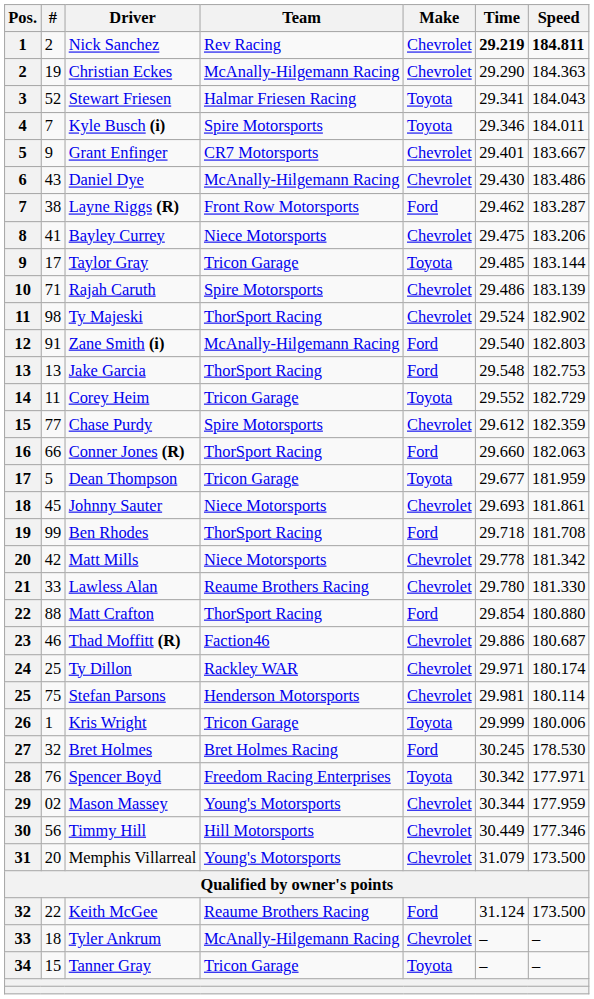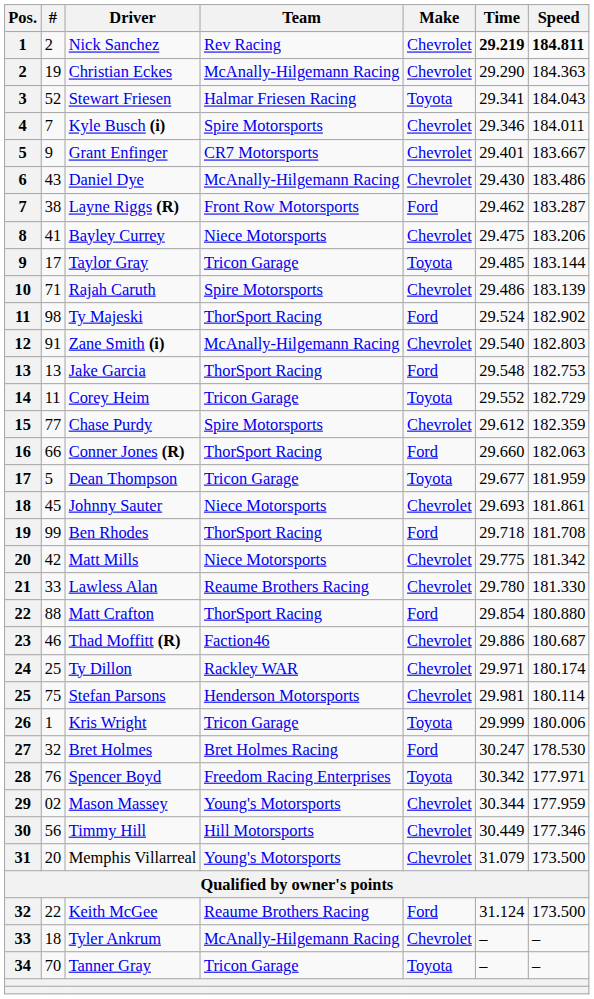 <table class="wikitable" style="font-size:95%">
 <tr>
 <th>Pos.</th>
 <th>#</th>
 <th>Driver</th>
 <th>Team</th>
 <th>Make</th>
 <th>Time</th>
 <th>Speed</th>
 </tr>
 <tr>
 <th>1</th>
 <td>2</td>
 <td><a href='#'>Nick Sanchez</a></td>
 <td><a href='#'>Rev Racing</a></td>
 <td><a href='#'>Chevrolet</a></td>
 <td><strong>29.219</strong></td>
 <td><strong>184.811</strong></td>
 </tr>
 <tr>
 <th>2</th>
 <td>19</td>
 <td><a href='#'>Christian Eckes</a></td>
 <td><a href='#'>McAnally-Hilgemann Racing</a></td>
 <td><a href='#'>Chevrolet</a></td>
 <td>29.290</td>
 <td>184.363</td>
 </tr>
 <tr>
 <th>3</th>
 <td>52</td>
 <td><a href='#'>Stewart Friesen</a></td>
 <td><a href='#'>Halmar Friesen Racing</a></td>
 <td><a href='#'>Toyota</a></td>
 <td>29.341</td>
 <td>184.043</td>
 </tr>
 <tr>
 <th>4</th>
 <td>7</td>
 <td><a href='#'>Kyle Busch</a> <strong>(i)</strong></td>
 <td><a href='#'>Spire Motorsports</a></td>
-<td><a href='#'>Toyota</a></td>
+<td><a href='#'>Chevrolet</a></td>
 <td>29.346</td>
 <td>184.011</td>
 </tr>
 <tr>
 <th>5</th>
 <td>9</td>
 <td><a href='#'>Grant Enfinger</a></td>
 <td><a href='#'>CR7 Motorsports</a></td>
 <td><a href='#'>Chevrolet</a></td>
 <td>29.401</td>
 <td>183.667</td>
 </tr>
 <tr>
 <th>6</th>
 <td>43</td>
 <td><a href='#'>Daniel Dye</a></td>
 <td><a href='#'>McAnally-Hilgemann Racing</a></td>
 <td><a href='#'>Chevrolet</a></td>
 <td>29.430</td>
 <td>183.486</td>
 </tr>
 <tr>
 <th>7</th>
 <td>38</td>
 <td><a href='#'>Layne Riggs</a> <strong>(R)</strong></td>
 <td><a href='#'>Front Row Motorsports</a></td>
 <td><a href='#'>Ford</a></td>
 <td>29.462</td>
 <td>183.287</td>
 </tr>
 <tr>
 <th>8</th>
 <td>41</td>
 <td><a href='#'>Bayley Currey</a></td>
 <td><a href='#'>Niece Motorsports</a></td>
 <td><a href='#'>Chevrolet</a></td>
 <td>29.475</td>
 <td>183.206</td>
 </tr>
 <tr>
 <th>9</th>
 <td>17</td>
 <td><a href='#'>Taylor Gray</a></td>
 <td><a href='#'>Tricon Garage</a></td>
 <td><a href='#'>Toyota</a></td>
 <td>29.485</td>
 <td>183.144</td>
 </tr>
 <tr>
 <th>10</th>
 <td>71</td>
 <td><a href='#'>Rajah Caruth</a></td>
 <td><a href='#'>Spire Motorsports</a></td>
 <td><a href='#'>Chevrolet</a></td>
 <td>29.486</td>
 <td>183.139</td>
 </tr>
 <tr>
 <th>11</th>
 <td>98</td>
 <td><a href='#'>Ty Majeski</a></td>
 <td><a href='#'>ThorSport Racing</a></td>
-<td><a href='#'>Chevrolet</a></td>
+<td><a href='#'>Ford</a></td>
 <td>29.524</td>
 <td>182.902</td>
 </tr>
 <tr>
 <th>12</th>
 <td>91</td>
 <td><a href='#'>Zane Smith</a> <strong>(i)</strong></td>
 <td><a href='#'>McAnally-Hilgemann Racing</a></td>
-<td><a href='#'>Ford</a></td>
+<td><a href='#'>Chevrolet</a></td>
 <td>29.540</td>
 <td>182.803</td>
 </tr>
 <tr>
 <th>13</th>
 <td>13</td>
 <td><a href='#'>Jake Garcia</a></td>
 <td><a href='#'>ThorSport Racing</a></td>
 <td><a href='#'>Ford</a></td>
 <td>29.548</td>
 <td>182.753</td>
 </tr>
 <tr>
 <th>14</th>
 <td>11</td>
 <td><a href='#'>Corey Heim</a></td>
 <td><a href='#'>Tricon Garage</a></td>
 <td><a href='#'>Toyota</a></td>
 <td>29.552</td>
 <td>182.729</td>
 </tr>
 <tr>
 <th>15</th>
 <td>77</td>
 <td><a href='#'>Chase Purdy</a></td>
 <td><a href='#'>Spire Motorsports</a></td>
 <td><a href='#'>Chevrolet</a></td>
 <td>29.612</td>
 <td>182.359</td>
 </tr>
 <tr>
 <th>16</th>
 <td>66</td>
 <td><a href='#'>Conner Jones</a> <strong>(R)</strong></td>
 <td><a href='#'>ThorSport Racing</a></td>
 <td><a href='#'>Ford</a></td>
 <td>29.660</td>
 <td>182.063</td>
 </tr>
 <tr>
 <th>17</th>
 <td>5</td>
 <td><a href='#'>Dean Thompson</a></td>
 <td><a href='#'>Tricon Garage</a></td>
 <td><a href='#'>Toyota</a></td>
 <td>29.677</td>
 <td>181.959</td>
 </tr>
 <tr>
 <th>18</th>
 <td>45</td>
 <td><a href='#'>Johnny Sauter</a></td>
 <td><a href='#'>Niece Motorsports</a></td>
 <td><a href='#'>Chevrolet</a></td>
 <td>29.693</td>
 <td>181.861</td>
 </tr>
 <tr>
 <th>19</th>
 <td>99</td>
 <td><a href='#'>Ben Rhodes</a></td>
 <td><a href='#'>ThorSport Racing</a></td>
 <td><a href='#'>Ford</a></td>
 <td>29.718</td>
 <td>181.708</td>
 </tr>
 <tr>
 <th>20</th>
 <td>42</td>
 <td><a href='#'>Matt Mills</a></td>
 <td><a href='#'>Niece Motorsports</a></td>
 <td><a href='#'>Chevrolet</a></td>
-<td>29.778</td>
+<td>29.775</td>
 <td>181.342</td>
 </tr>
 <tr>
 <th>21</th>
 <td>33</td>
 <td><a href='#'>Lawless Alan</a></td>
 <td><a href='#'>Reaume Brothers Racing</a></td>
 <td><a href='#'>Chevrolet</a></td>
 <td>29.780</td>
 <td>181.330</td>
 </tr>
 <tr>
 <th>22</th>
 <td>88</td>
 <td><a href='#'>Matt Crafton</a></td>
 <td><a href='#'>ThorSport Racing</a></td>
 <td><a href='#'>Ford</a></td>
 <td>29.854</td>
 <td>180.880</td>
 </tr>
 <tr>
 <th>23</th>
 <td>46</td>
 <td><a href='#'>Thad Moffitt</a> <strong>(R)</strong></td>
 <td><a href='#'>Faction46</a></td>
 <td><a href='#'>Chevrolet</a></td>
 <td>29.886</td>
 <td>180.687</td>
 </tr>
 <tr>
 <th>24</th>
 <td>25</td>
 <td><a href='#'>Ty Dillon</a></td>
 <td><a href='#'>Rackley WAR</a></td>
 <td><a href='#'>Chevrolet</a></td>
 <td>29.971</td>
 <td>180.174</td>
 </tr>
 <tr>
 <th>25</th>
 <td>75</td>
 <td><a href='#'>Stefan Parsons</a></td>
 <td><a href='#'>Henderson Motorsports</a></td>
 <td><a href='#'>Chevrolet</a></td>
 <td>29.981</td>
 <td>180.114</td>
 </tr>
 <tr>
 <th>26</th>
 <td>1</td>
 <td><a href='#'>Kris Wright</a></td>
 <td><a href='#'>Tricon Garage</a></td>
 <td><a href='#'>Toyota</a></td>
 <td>29.999</td>
 <td>180.006</td>
 </tr>
 <tr>
 <th>27</th>
 <td>32</td>
 <td><a href='#'>Bret Holmes</a></td>
 <td><a href='#'>Bret Holmes Racing</a></td>
 <td><a href='#'>Ford</a></td>
-<td>30.245</td>
+<td>30.247</td>
 <td>178.530</td>
 </tr>
 <tr>
 <th>28</th>
 <td>76</td>
 <td><a href='#'>Spencer Boyd</a></td>
 <td><a href='#'>Freedom Racing Enterprises</a></td>
 <td><a href='#'>Toyota</a></td>
 <td>30.342</td>
 <td>177.971</td>
 </tr>
 <tr>
 <th>29</th>
 <td>02</td>
 <td><a href='#'>Mason Massey</a></td>
 <td><a href='#'>Young's Motorsports</a></td>
 <td><a href='#'>Chevrolet</a></td>
 <td>30.344</td>
 <td>177.959</td>
 </tr>
 <tr>
 <th>30</th>
 <td>56</td>
 <td><a href='#'>Timmy Hill</a></td>
 <td><a href='#'>Hill Motorsports</a></td>
 <td><a href='#'>Chevrolet</a></td>
 <td>30.449</td>
 <td>177.346</td>
 </tr>
 <tr>
 <th>31</th>
 <td>20</td>
 <td>Memphis Villarreal</td>
 <td><a href='#'>Young's Motorsports</a></td>
 <td><a href='#'>Chevrolet</a></td>
 <td>31.079</td>
 <td>173.500</td>
 </tr>
 <tr>
 <th colspan="7">Qualified by owner's points</th>
 </tr>
 <tr>
 <th>32</th>
 <td>22</td>
 <td><a href='#'>Keith McGee</a></td>
 <td><a href='#'>Reaume Brothers Racing</a></td>
 <td><a href='#'>Ford</a></td>
 <td>31.124</td>
 <td>173.500</td>
 </tr>
 <tr>
 <th>33</th>
 <td>18</td>
 <td><a href='#'>Tyler Ankrum</a></td>
 <td><a href='#'>McAnally-Hilgemann Racing</a></td>
 <td><a href='#'>Chevrolet</a></td>
 <td>–</td>
 <td>–</td>
 </tr>
 <tr>
 <th>34</th>
-<td>15</td>
+<td>70</td>
 <td><a href='#'>Tanner Gray</a></td>
 <td><a href='#'>Tricon Garage</a></td>
 <td><a href='#'>Toyota</a></td>
 <td>–</td>
 <td>–</td>
 </tr>
 <tr>
 <th colspan="7"></th>
 </tr>
 <tr>
 <th colspan="7"></th>
 </tr>
 </table>
